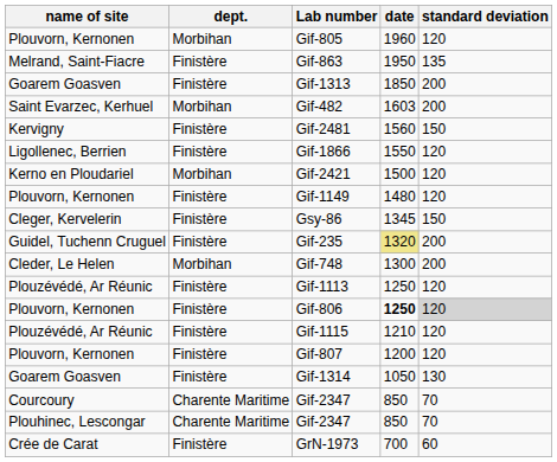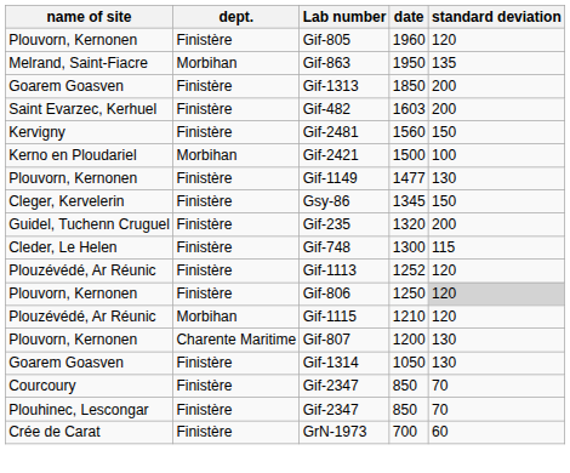 <table class="wikitable">
 <tr>
 <th>name of site</th>
 <th>dept.</th>
 <th>Lab number</th>
 <th>date</th>
 <th>standard deviation</th>
 </tr>
 <tr>
 <td>Plouvorn, Kernonen</td>
-<td>Morbihan</td>
+<td>Finistère</td>
 <td>Gif-805</td>
 <td>1960</td>
 <td>120</td>
 </tr>
 <tr>
 <td>Melrand, Saint-Fiacre</td>
-<td>Finistère</td>
+<td>Morbihan</td>
 <td>Gif-863</td>
 <td>1950</td>
 <td>135</td>
 </tr>
 <tr>
 <td>Goarem Goasven</td>
 <td>Finistère</td>
 <td>Gif-1313</td>
 <td>1850</td>
 <td>200</td>
 </tr>
 <tr>
 <td>Saint Evarzec, Kerhuel</td>
-<td>Morbihan</td>
+<td>Finistère</td>
 <td>Gif-482</td>
 <td>1603</td>
 <td>200</td>
 </tr>
 <tr>
 <td>Kervigny</td>
 <td>Finistère</td>
 <td>Gif-2481</td>
 <td>1560</td>
 <td>150</td>
 </tr>
 <tr>
-<td>Ligollenec, Berrien</td>
-<td>Finistère</td>
-<td>Gif-1866</td>
-<td>1550</td>
-<td>120</td>
-</tr>
-<tr>
 <td>Kerno en Ploudariel</td>
 <td>Morbihan</td>
 <td>Gif-2421</td>
 <td>1500</td>
-<td>120</td>
+<td>100</td>
 </tr>
 <tr>
 <td>Plouvorn, Kernonen</td>
 <td>Finistère</td>
 <td>Gif-1149</td>
-<td>1480</td>
-<td>120</td>
+<td>1477</td>
+<td>130</td>
 </tr>
 <tr>
 <td>Cleger, Kervelerin</td>
 <td>Finistère</td>
 <td>Gsy-86</td>
 <td>1345</td>
 <td>150</td>
 </tr>
 <tr>
 <td>Guidel, Tuchenn Cruguel</td>
 <td>Finistère</td>
 <td>Gif-235</td>
-<td style="background: khaki;">1320</td>
+<td>1320</td>
 <td>200</td>
 </tr>
 <tr>
 <td>Cleder, Le Helen</td>
-<td>Morbihan</td>
+<td>Finistère</td>
 <td>Gif-748</td>
 <td>1300</td>
-<td>200</td>
+<td>115</td>
 </tr>
 <tr>
 <td>Plouzévédé, Ar Réunic</td>
 <td>Finistère</td>
 <td>Gif-1113</td>
-<td>1250</td>
+<td>1252</td>
 <td>120</td>
 </tr>
 <tr>
 <td>Plouvorn, Kernonen</td>
 <td>Finistère</td>
 <td>Gif-806</td>
-<td><strong>1250</strong></td>
+<td>1250</td>
 <td style="background: lightgrey;">120</td>
 </tr>
 <tr>
 <td>Plouzévédé, Ar Réunic</td>
-<td>Finistère</td>
+<td>Morbihan</td>
 <td>Gif-1115</td>
 <td>1210</td>
 <td>120</td>
 </tr>
 <tr>
 <td>Plouvorn, Kernonen</td>
-<td>Finistère</td>
+<td>Charente Maritime</td>
 <td>Gif-807</td>
 <td>1200</td>
-<td>120</td>
+<td>130</td>
 </tr>
 <tr>
 <td>Goarem Goasven</td>
 <td>Finistère</td>
 <td>Gif-1314</td>
 <td>1050</td>
 <td>130</td>
 </tr>
 <tr>
 <td>Courcoury</td>
-<td>Charente Maritime</td>
+<td>Finistère</td>
 <td>Gif-2347</td>
 <td>850</td>
 <td>70</td>
 </tr>
 <tr>
 <td>Plouhinec, Lescongar</td>
-<td>Charente Maritime</td>
+<td>Finistère</td>
 <td>Gif-2347</td>
 <td>850</td>
 <td>70</td>
 </tr>
 <tr>
 <td>Crée de Carat</td>
 <td>Finistère</td>
 <td>GrN-1973</td>
 <td>700</td>
 <td>60</td>
 </tr>
 </table>
